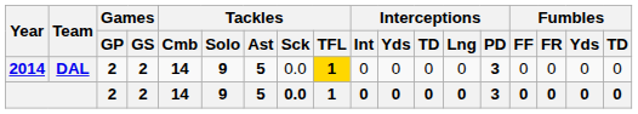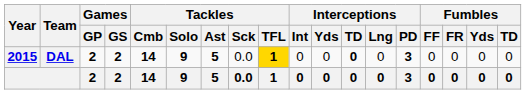 <table class="wikitable" style="text-align:center">
 <tr>
 <th rowspan="2">Year</th>
 <th rowspan="2">Team</th>
 <th colspan="2">Games</th>
 <th colspan="5">Tackles</th>
 <th colspan="5">Interceptions</th>
 <th colspan="4">Fumbles</th>
 </tr>
 <tr>
 <th>GP</th>
 <th>GS</th>
 <th>Cmb</th>
 <th>Solo</th>
 <th>Ast</th>
 <th>Sck</th>
 <th>TFL</th>
 <th>Int</th>
 <th>Yds</th>
 <th>TD</th>
 <th>Lng</th>
 <th>PD</th>
 <th>FF</th>
 <th>FR</th>
 <th>Yds</th>
 <th>TD</th>
 </tr>
 <tr>
-<th><a href='#'>2014</a></th>
+<th><a href='#'>2015</a></th>
 <th><a href='#'>DAL</a></th>
 <td><strong>2</strong></td>
 <td><strong>2</strong></td>
 <td><strong>14</strong></td>
 <td><strong>9</strong></td>
 <td><strong>5</strong></td>
 <td>0.0</td>
 <td style="background: gold;"><strong>1</strong></td>
 <td>0</td>
 <td>0</td>
-<td>0</td>
+<td><strong>0</strong></td>
 <td>0</td>
 <td><strong>3</strong></td>
 <td>0</td>
 <td>0</td>
 <td>0</td>
 <td>0</td>
 </tr>
 <tr>
 <th colspan="2"></th>
 <th>2</th>
 <th>2</th>
 <th>14</th>
 <th>9</th>
 <th>5</th>
 <th>0.0</th>
 <th>1</th>
 <th>0</th>
 <th>0</th>
 <th>0</th>
 <th>0</th>
 <th>3</th>
 <th>0</th>
 <th>0</th>
 <th>0</th>
 <th>0</th>
 </tr>
 </table>
